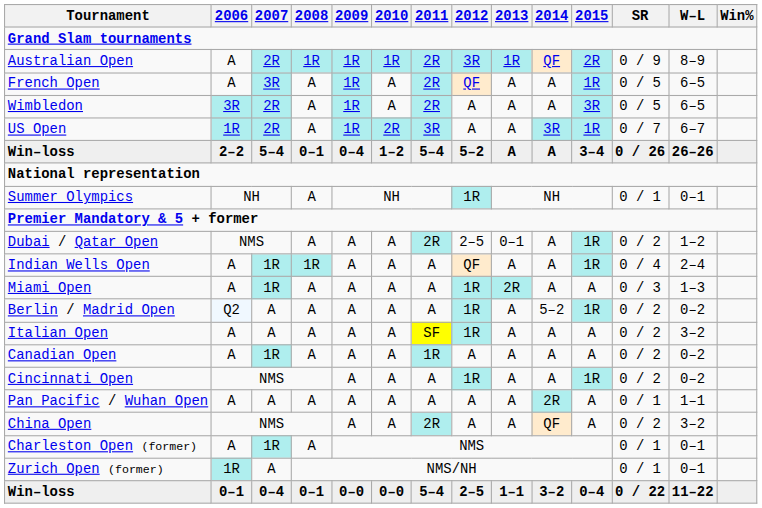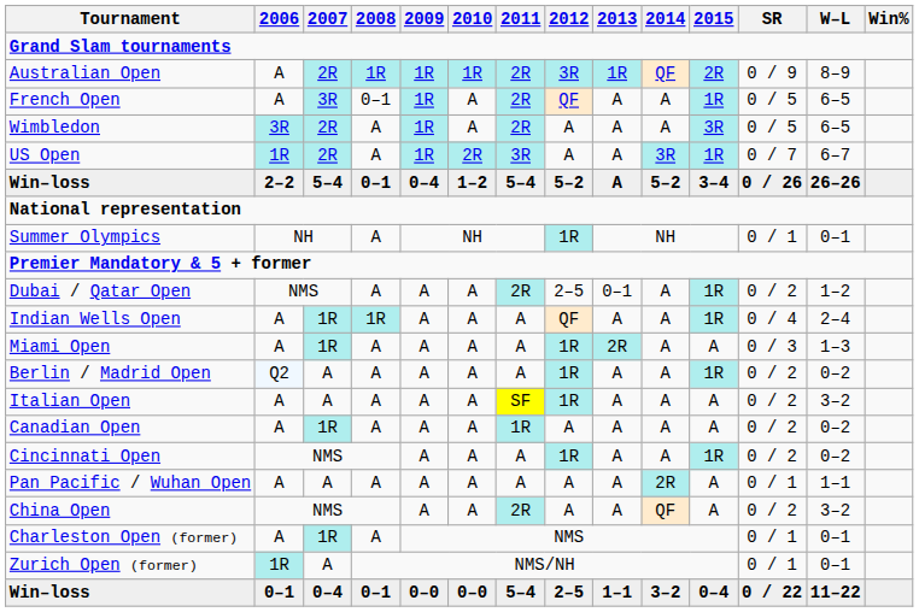 <table class="wikitable" style="text-align:center">
 <tr>
 <th>Tournament</th>
 <th><a href='#'>2006</a></th>
 <th><a href='#'>2007</a></th>
 <th><a href='#'>2008</a></th>
 <th><a href='#'>2009</a></th>
 <th><a href='#'>2010</a></th>
 <th><a href='#'>2011</a></th>
 <th><a href='#'>2012</a></th>
 <th><a href='#'>2013</a></th>
 <th><a href='#'>2014</a></th>
 <th><a href='#'>2015</a></th>
 <th>SR</th>
 <th>W–L</th>
 <th>Win%</th>
 </tr>
 <tr>
 <td colspan="14" align="left"><strong><a href='#'>Grand Slam tournaments</a></strong></td>
 </tr>
 <tr>
 <td align="left"><a href='#'>Australian Open</a></td>
 <td>A</td>
 <td bgcolor="afeeee"><a href='#'>2R</a></td>
 <td bgcolor="afeeee"><a href='#'>1R</a></td>
 <td bgcolor="afeeee"><a href='#'>1R</a></td>
 <td bgcolor="afeeee"><a href='#'>1R</a></td>
 <td bgcolor="afeeee"><a href='#'>2R</a></td>
 <td bgcolor="afeeee"><a href='#'>3R</a></td>
 <td bgcolor="afeeee"><a href='#'>1R</a></td>
 <td bgcolor="ffebcd"><a href='#'>QF</a></td>
 <td bgcolor="afeeee"><a href='#'>2R</a></td>
 <td>0 / 9</td>
 <td>8–9</td>
 <td></td>
 </tr>
 <tr>
 <td align="left"><a href='#'>French Open</a></td>
 <td>A</td>
 <td bgcolor="afeeee"><a href='#'>3R</a></td>
-<td>A</td>
+<td>0–1</td>
 <td bgcolor="afeeee"><a href='#'>1R</a></td>
 <td>A</td>
 <td bgcolor="afeeee"><a href='#'>2R</a></td>
 <td bgcolor="ffebcd"><a href='#'>QF</a></td>
 <td>A</td>
 <td>A</td>
 <td bgcolor="afeeee"><a href='#'>1R</a></td>
 <td>0 / 5</td>
 <td>6–5</td>
 <td></td>
 </tr>
 <tr>
 <td align="left"><a href='#'>Wimbledon</a></td>
 <td bgcolor="afeeee"><a href='#'>3R</a></td>
 <td bgcolor="afeeee"><a href='#'>2R</a></td>
 <td>A</td>
 <td bgcolor="afeeee"><a href='#'>1R</a></td>
 <td>A</td>
 <td bgcolor="afeeee"><a href='#'>2R</a></td>
 <td>A</td>
 <td>A</td>
 <td>A</td>
 <td bgcolor="afeeee"><a href='#'>3R</a></td>
 <td>0 / 5</td>
 <td>6–5</td>
 <td></td>
 </tr>
 <tr>
 <td align="left"><a href='#'>US Open</a></td>
 <td bgcolor="afeeee"><a href='#'>1R</a></td>
 <td bgcolor="afeeee"><a href='#'>2R</a></td>
 <td>A</td>
 <td bgcolor="afeeee"><a href='#'>1R</a></td>
 <td bgcolor="afeeee"><a href='#'>2R</a></td>
 <td bgcolor="afeeee"><a href='#'>3R</a></td>
 <td>A</td>
 <td>A</td>
 <td bgcolor="afeeee"><a href='#'>3R</a></td>
 <td bgcolor="afeeee"><a href='#'>1R</a></td>
 <td>0 / 7</td>
 <td>6–7</td>
 <td></td>
 </tr>
 <tr style=background:#efefef;font-weight:bold>
 <td style="text-align:left">Win–loss</td>
 <td>2–2</td>
 <td>5–4</td>
 <td>0–1</td>
 <td>0–4</td>
 <td>1–2</td>
 <td>5–4</td>
 <td>5–2</td>
 <td>A</td>
-<td>A</td>
+<td>5–2</td>
 <td>3–4</td>
 <td>0 / 26</td>
 <td>26–26</td>
 <td></td>
 </tr>
 <tr>
 <td colspan="14" align="left"><strong>National representation</strong></td>
 </tr>
 <tr>
 <td align="left"><a href='#'>Summer Olympics</a></td>
 <td colspan="2">NH</td>
 <td>A</td>
 <td colspan="3">NH</td>
 <td bgcolor=afeeee>1R</td>
 <td colspan="3">NH</td>
 <td>0 / 1</td>
 <td>0–1</td>
 <td></td>
 </tr>
 <tr>
 <td colspan="14" align="left"><strong><a href='#'>Premier Mandatory & 5</a> + former</strong></td>
 </tr>
 <tr>
 <td align="left"><a href='#'>Dubai</a> / <a href='#'>Qatar Open</a></td>
 <td colspan="2">NMS</td>
 <td>A</td>
 <td>A</td>
 <td>A</td>
 <td bgcolor=afeeee>2R</td>
 <td>2–5</td>
 <td>0–1</td>
 <td>A</td>
 <td bgcolor=afeeee>1R</td>
 <td>0 / 2</td>
 <td>1–2</td>
 <td></td>
 </tr>
 <tr>
 <td align="left"><a href='#'>Indian Wells Open</a></td>
 <td>A</td>
 <td bgcolor=afeeee>1R</td>
 <td bgcolor=afeeee>1R</td>
 <td>A</td>
 <td>A</td>
 <td>A</td>
 <td bgcolor=ffebcd>QF</td>
 <td>A</td>
 <td>A</td>
 <td bgcolor=afeeee>1R</td>
 <td>0 / 4</td>
 <td>2–4</td>
 <td></td>
 </tr>
 <tr>
 <td align="left"><a href='#'>Miami Open</a></td>
 <td>A</td>
 <td bgcolor=afeeee>1R</td>
 <td>A</td>
 <td>A</td>
 <td>A</td>
 <td>A</td>
 <td bgcolor=afeeee>1R</td>
 <td bgcolor=afeeee>2R</td>
 <td>A</td>
 <td>A</td>
 <td>0 / 3</td>
 <td>1–3</td>
 <td></td>
 </tr>
 <tr>
 <td align="left"><a href='#'>Berlin</a> / <a href='#'>Madrid Open</a></td>
 <td bgcolor=f0f8ff>Q2</td>
 <td>A</td>
 <td>A</td>
 <td>A</td>
 <td>A</td>
 <td>A</td>
 <td bgcolor=afeeee>1R</td>
 <td>A</td>
-<td>5–2</td>
+<td>A</td>
 <td bgcolor=afeeee>1R</td>
 <td>0 / 2</td>
 <td>0–2</td>
 <td></td>
 </tr>
 <tr>
 <td align="left"><a href='#'>Italian Open</a></td>
 <td>A</td>
 <td>A</td>
 <td>A</td>
 <td>A</td>
 <td>A</td>
 <td bgcolor=yellow>SF</td>
 <td bgcolor=afeeee>1R</td>
 <td>A</td>
 <td>A</td>
 <td>A</td>
 <td>0 / 2</td>
 <td>3–2</td>
 <td></td>
 </tr>
 <tr>
 <td align="left"><a href='#'>Canadian Open</a></td>
 <td>A</td>
 <td bgcolor=afeeee>1R</td>
 <td>A</td>
 <td>A</td>
 <td>A</td>
 <td bgcolor=afeeee>1R</td>
 <td>A</td>
 <td>A</td>
 <td>A</td>
 <td>A</td>
 <td>0 / 2</td>
 <td>0–2</td>
 <td></td>
 </tr>
 <tr>
 <td align="left"><a href='#'>Cincinnati Open</a></td>
 <td colspan="3">NMS</td>
 <td>A</td>
 <td>A</td>
 <td>A</td>
 <td bgcolor=afeeee>1R</td>
 <td>A</td>
 <td>A</td>
 <td bgcolor=afeeee>1R</td>
 <td>0 / 2</td>
 <td>0–2</td>
 <td></td>
 </tr>
 <tr>
 <td align="left"><a href='#'>Pan Pacific</a> / <a href='#'>Wuhan Open</a></td>
 <td>A</td>
 <td>A</td>
 <td>A</td>
 <td>A</td>
 <td>A</td>
 <td>A</td>
 <td>A</td>
 <td>A</td>
 <td bgcolor=afeeee>2R</td>
 <td>A</td>
 <td>0 / 1</td>
 <td>1–1</td>
 <td></td>
 </tr>
 <tr>
 <td align="left"><a href='#'>China Open</a></td>
 <td colspan="3">NMS</td>
 <td>A</td>
 <td>A</td>
 <td bgcolor=afeeee>2R</td>
 <td>A</td>
 <td>A</td>
 <td bgcolor=ffebcd>QF</td>
 <td>A</td>
 <td>0 / 2</td>
 <td>3–2</td>
 <td></td>
 </tr>
 <tr>
 <td align="left"><a href='#'>Charleston Open</a> <small>(former)</small></td>
 <td>A</td>
 <td bgcolor=afeeee>1R</td>
 <td>A</td>
 <td colspan="7">NMS</td>
 <td>0 / 1</td>
 <td>0–1</td>
 <td></td>
 </tr>
 <tr>
 <td align="left"><a href='#'>Zurich Open</a> <small>(former)</small></td>
 <td bgcolor=afeeee>1R</td>
 <td>A</td>
 <td colspan="8">NMS/NH</td>
 <td>0 / 1</td>
 <td>0–1</td>
 <td></td>
 </tr>
 <tr style=background:#efefef;font-weight:bold>
 <td align="left">Win–loss</td>
 <td>0–1</td>
 <td>0–4</td>
 <td>0–1</td>
 <td>0–0</td>
 <td>0–0</td>
 <td>5–4</td>
 <td>2–5</td>
 <td>1–1</td>
 <td>3–2</td>
 <td>0–4</td>
 <td>0 / 22</td>
 <td>11–22</td>
 <td></td>
 </tr>
 </table>
